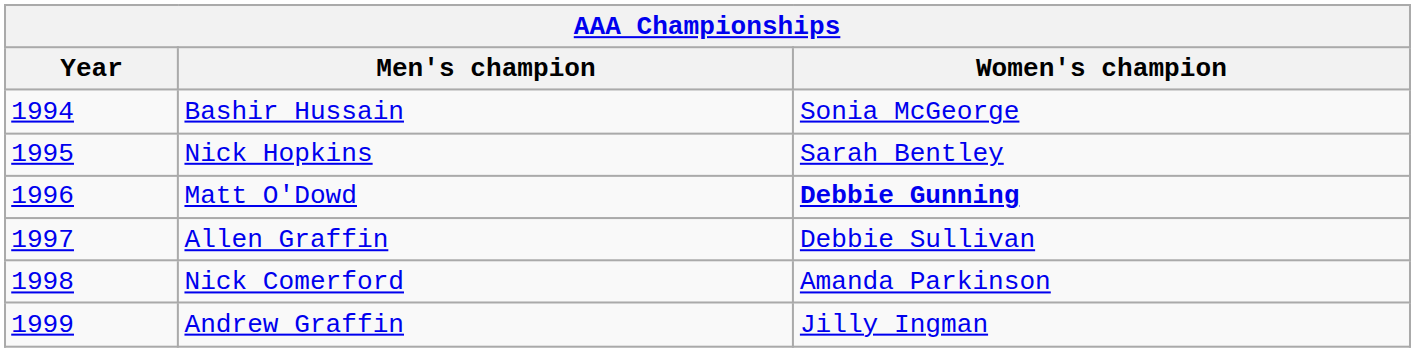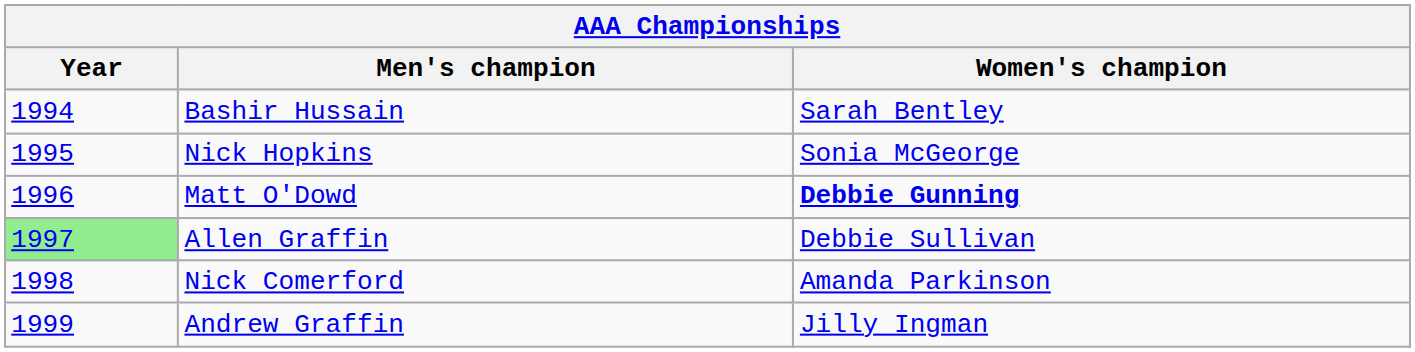 <table class="wikitable">
 <tr>
 <th colspan="3"><a href='#'>AAA Championships</a></th>
 </tr>
 <tr>
 <th width=80>Year</th>
 <th width=300>Men's champion</th>
 <th width=300>Women's champion</th>
 </tr>
 <tr>
 <td><a href='#'>1994</a></td>
 <td><a href='#'>Bashir Hussain</a></td>
-<td><a href='#'>Sonia McGeorge</a></td>
+<td><a href='#'>Sarah Bentley</a></td>
 </tr>
 <tr>
 <td><a href='#'>1995</a></td>
 <td><a href='#'>Nick Hopkins</a></td>
-<td><a href='#'>Sarah Bentley</a></td>
+<td><a href='#'>Sonia McGeorge</a></td>
 </tr>
 <tr>
 <td><a href='#'>1996</a></td>
 <td><a href='#'>Matt O'Dowd</a></td>
 <td><strong><a href='#'>Debbie Gunning</a></strong></td>
 </tr>
 <tr>
-<td><a href='#'>1997</a></td>
+<td style="background: lightgreen;"><a href='#'>1997</a></td>
 <td><a href='#'>Allen Graffin</a></td>
 <td><a href='#'>Debbie Sullivan</a></td>
 </tr>
 <tr>
 <td><a href='#'>1998</a></td>
 <td><a href='#'>Nick Comerford</a></td>
 <td><a href='#'>Amanda Parkinson</a></td>
 </tr>
 <tr>
 <td><a href='#'>1999</a></td>
 <td><a href='#'>Andrew Graffin</a></td>
 <td><a href='#'>Jilly Ingman</a></td>
 </tr>
 </table>
